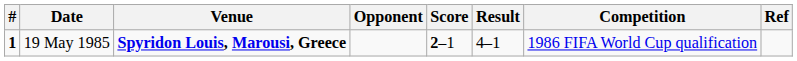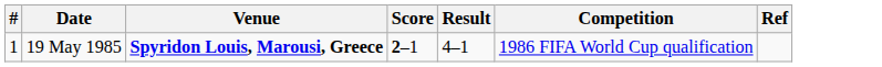 <table class="wikitable">
 <tr>
 <th>#</th>
 <th>Date</th>
 <th>Venue</th>
-<th>Opponent</th>
 <th>Score</th>
 <th>Result</th>
 <th>Competition</th>
 <th>Ref</th>
 </tr>
 <tr>
-<td><strong>1</strong></td>
+<td>1</td>
 <td>19 May 1985</td>
 <td><strong><a href='#'>Spyridon Louis</a>, <a href='#'>Marousi</a>, Greece</strong></td>
-<td></td>
 <td><strong>2</strong>–1</td>
 <td>4–1</td>
 <td><a href='#'>1986 FIFA World Cup qualification</a></td>
 <td></td>
 </tr>
 </table>
